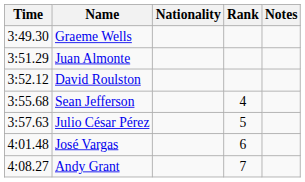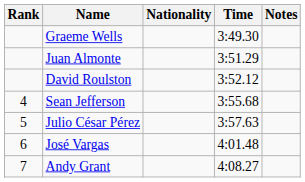 <table class="wikitable sortable" style="text-align:center">
 <tr>
-<th>Time</th>
+<th>Rank</th>
 <th>Name</th>
 <th>Nationality</th>
-<th>Rank</th>
+<th>Time</th>
 <th>Notes</th>
 </tr>
 <tr>
-<td>3:49.30</td>
+<td align=center></td>
 <td align=left><a href='#'>Graeme Wells</a></td>
 <td align=left></td>
-<td align=center></td>
+<td>3:49.30</td>
 <td></td>
 </tr>
 <tr>
-<td>3:51.29</td>
+<td align=center></td>
 <td align=left><a href='#'>Juan Almonte</a></td>
 <td align=left></td>
-<td align=center></td>
+<td>3:51.29</td>
 <td></td>
 </tr>
 <tr>
-<td>3:52.12</td>
+<td align=center></td>
 <td align=left><a href='#'>David Roulston</a></td>
 <td align=left></td>
-<td align=center></td>
+<td>3:52.12</td>
 <td></td>
 </tr>
 <tr>
-<td>3:55.68</td>
+<td align=center>4</td>
 <td align=left><a href='#'>Sean Jefferson</a></td>
 <td align=left></td>
-<td align=center>4</td>
+<td>3:55.68</td>
 <td></td>
 </tr>
 <tr>
-<td>3:57.63</td>
+<td align=center>5</td>
 <td align=left><a href='#'>Julio César Pérez</a></td>
 <td align=left></td>
-<td align=center>5</td>
+<td>3:57.63</td>
 <td></td>
 </tr>
 <tr>
-<td>4:01.48</td>
+<td align=center>6</td>
 <td align=left><a href='#'>José Vargas</a></td>
 <td align=left></td>
-<td align=center>6</td>
+<td>4:01.48</td>
 <td></td>
 </tr>
 <tr>
-<td>4:08.27</td>
+<td align=center>7</td>
 <td align=left><a href='#'>Andy Grant</a></td>
 <td align=left></td>
-<td align=center>7</td>
+<td>4:08.27</td>
 <td></td>
 </tr>
 </table>
